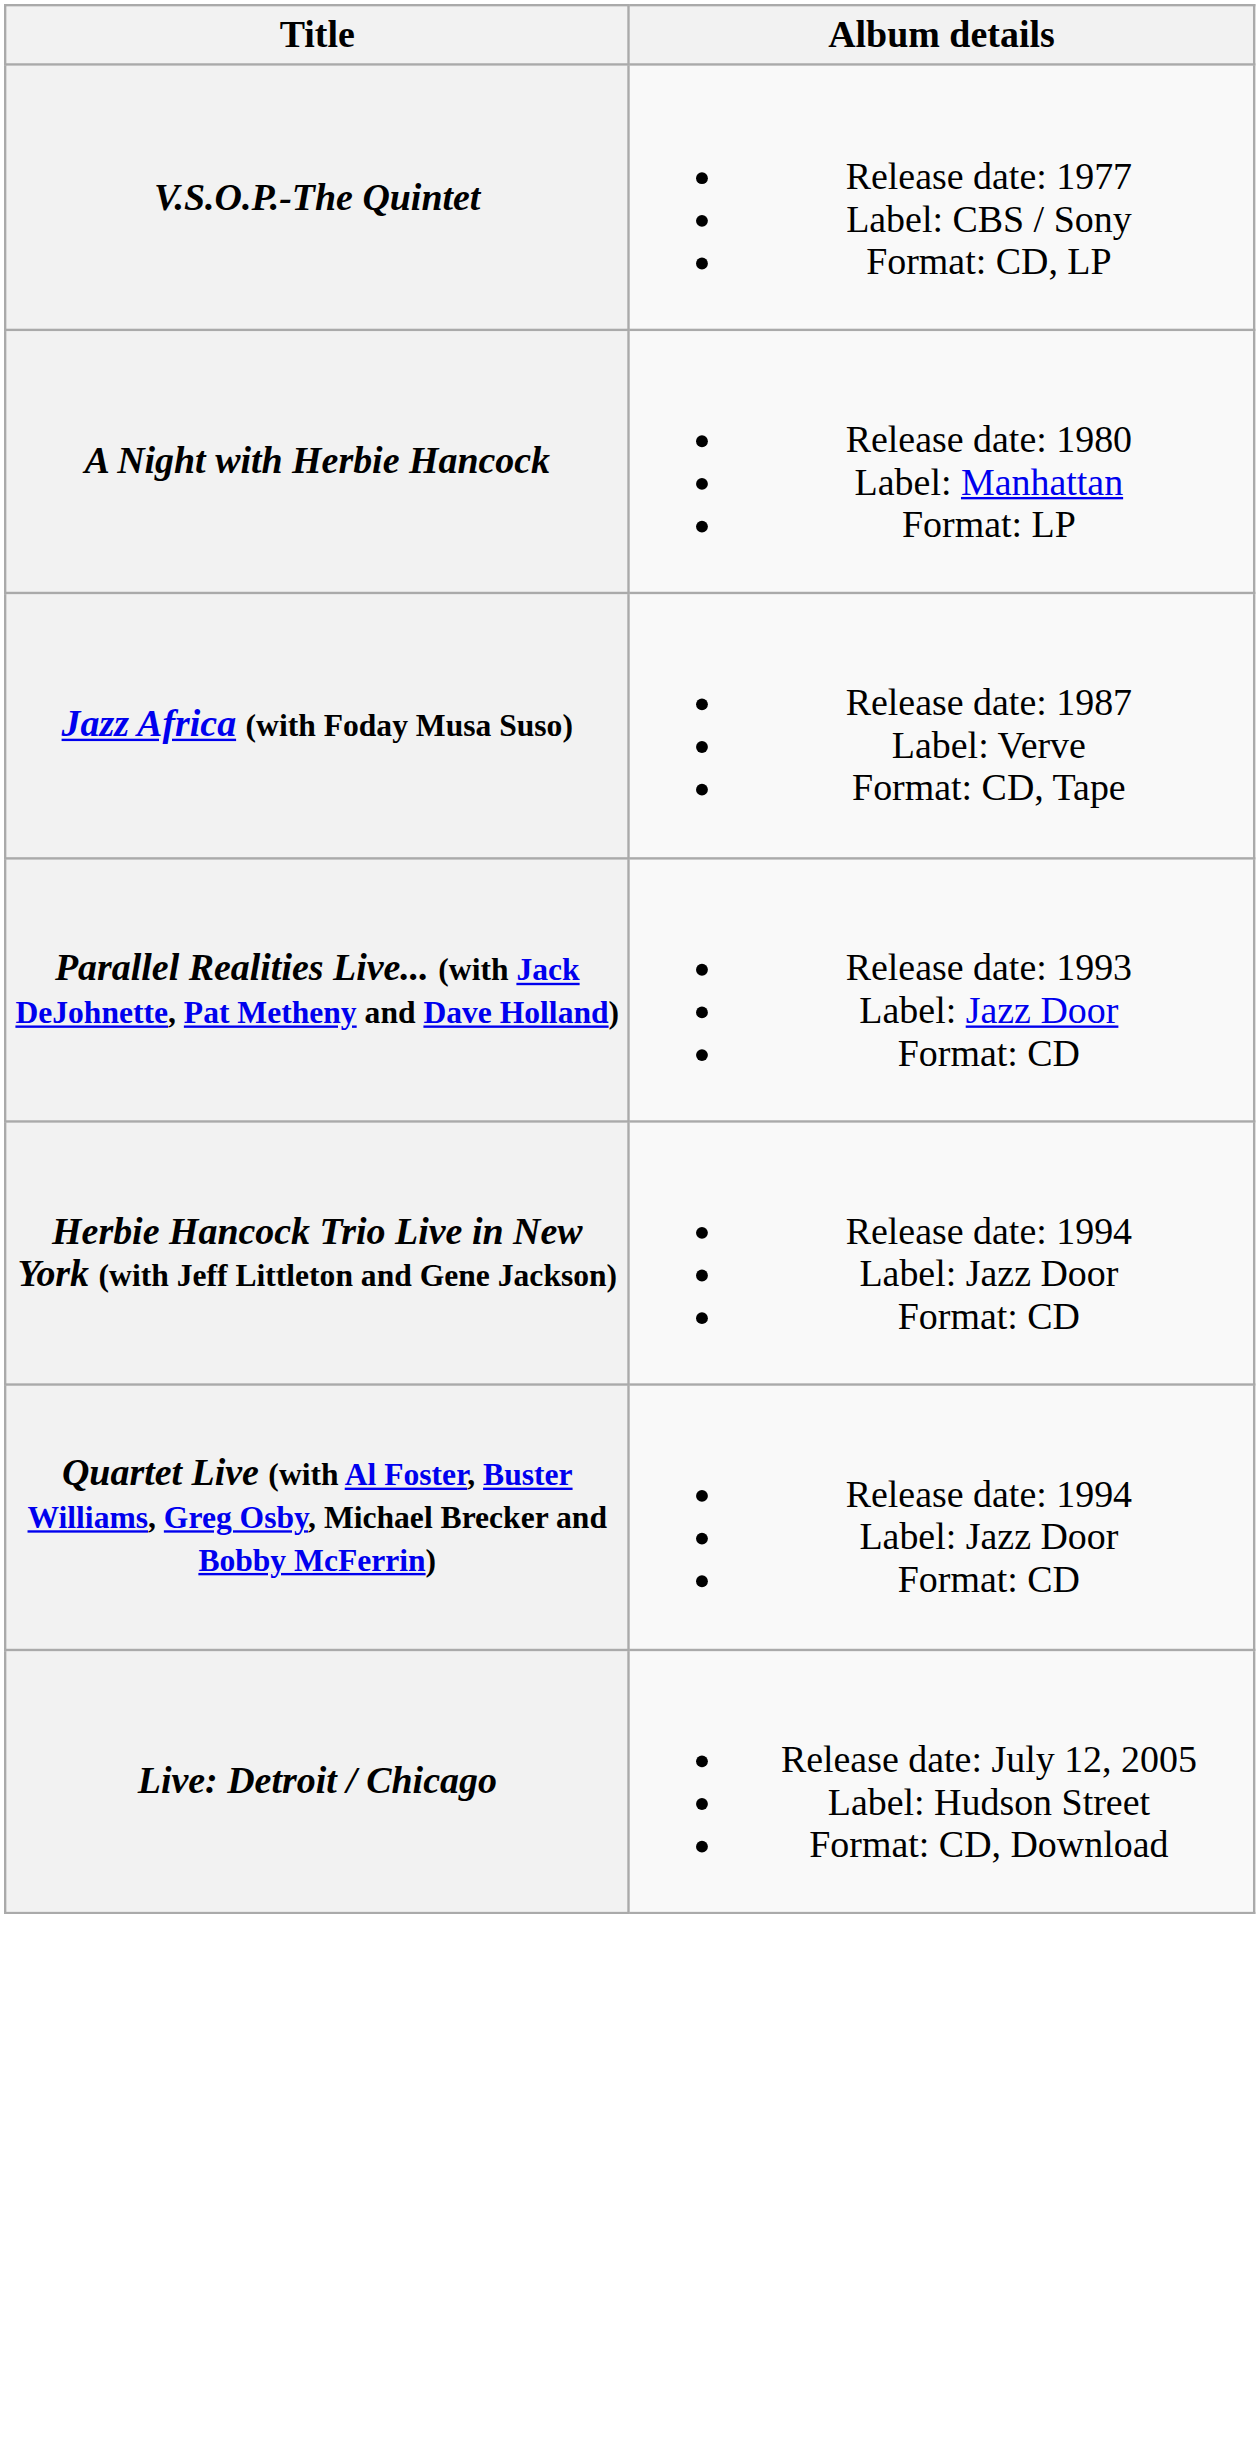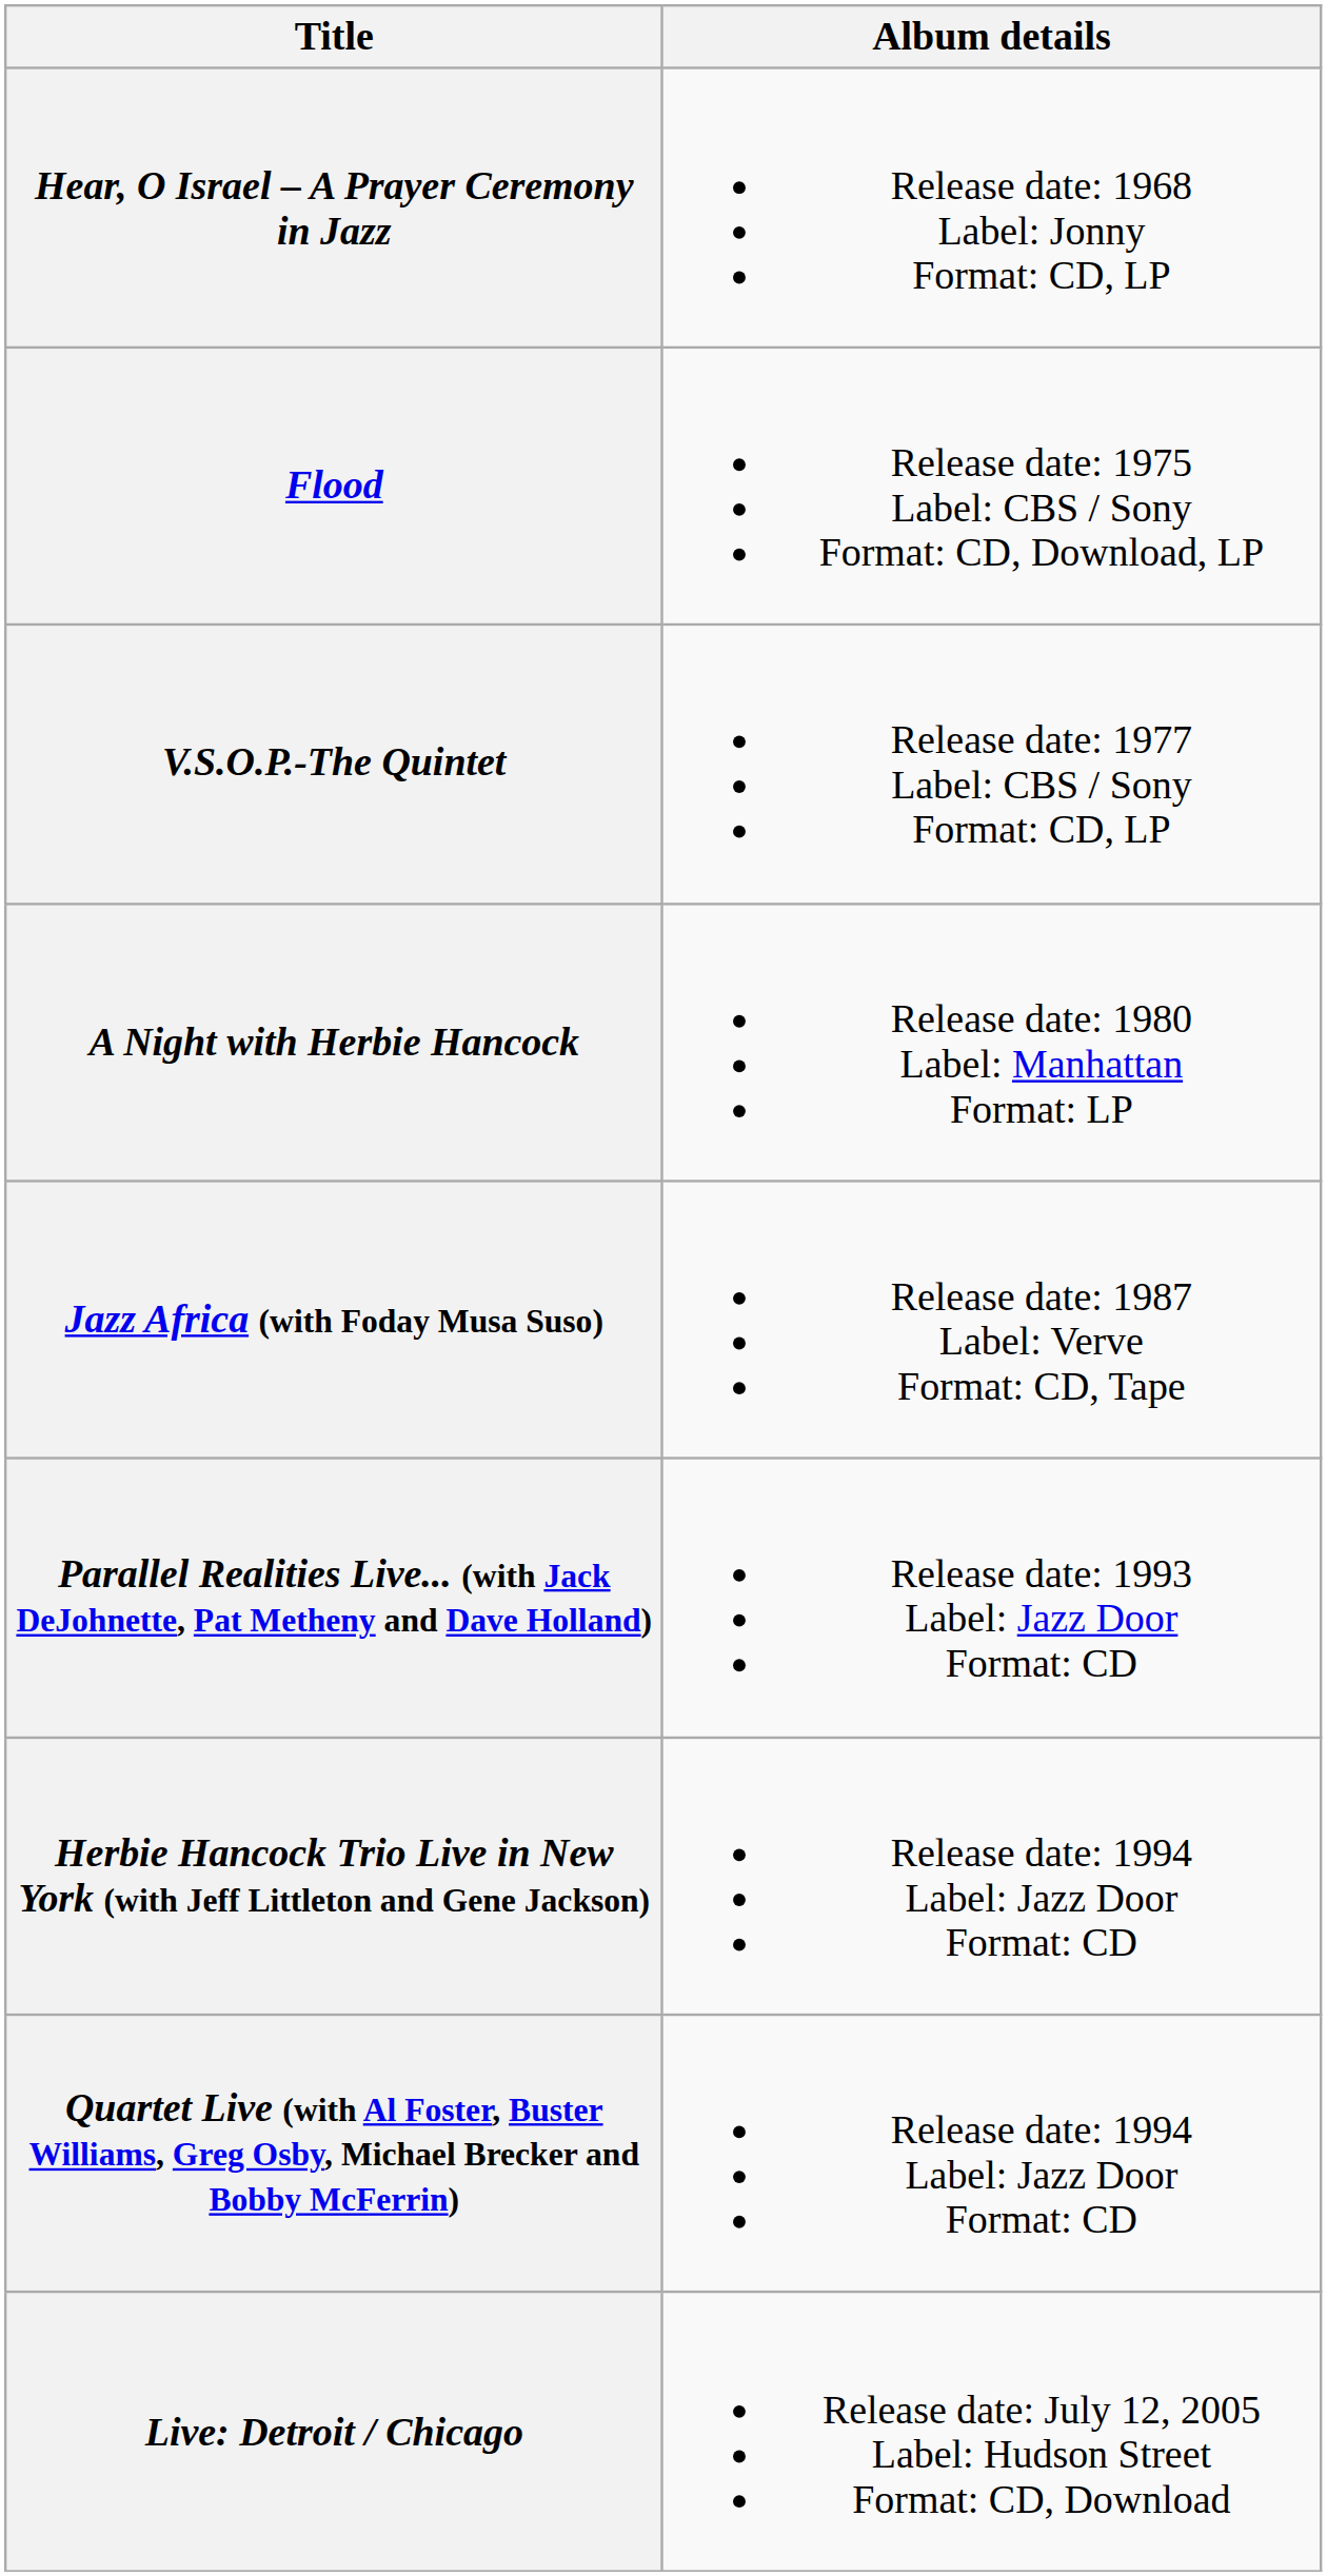 <table class="wikitable plainrowheaders" style="text-align:center;">
 <tr>
 <th scope="col" style="width:16em;">Title</th>
 <th scope="col" style="width:16em;">Album details</th>
+</tr>
+<tr>
+<th scope="row"><em>Hear, O Israel – A Prayer Ceremony in Jazz</em></th>
+<td><br><ul><li>Release date: 1968</li><li>Label: Jonny</li><li>Format: CD, LP</li></ul></td>
+</tr>
+<tr>
+<th scope="row"><em><a href='#'>Flood</a></em></th>
+<td><br><ul><li>Release date: 1975</li><li>Label: CBS / Sony</li><li>Format: CD, Download, LP</li></ul></td>
 </tr>
 <tr>
 <th scope="row"><em>V.S.O.P.-The Quintet</em></th>
 <td><br><ul><li>Release date: 1977</li><li>Label: CBS / Sony</li><li>Format: CD, LP</li></ul></td>
 </tr>
 <tr>
 <th scope="row"><em>A Night with Herbie Hancock</em></th>
 <td><br><ul><li>Release date: 1980</li><li>Label: <a href='#'>Manhattan</a></li><li>Format: LP</li></ul></td>
 </tr>
 <tr>
 <th scope="row"><em><a href='#'>Jazz Africa</a></em> <small>(with Foday Musa Suso)</small></th>
 <td><br><ul><li>Release date: 1987</li><li>Label: Verve</li><li>Format: CD, Tape</li></ul></td>
 </tr>
 <tr>
 <th scope="row"><em>Parallel Realities Live...</em> <small>(with <a href='#'>Jack DeJohnette</a>, <a href='#'>Pat Metheny</a> and <a href='#'>Dave Holland</a>)</small></th>
 <td><br><ul><li>Release date: 1993</li><li>Label: <a href='#'>Jazz Door</a></li><li>Format: CD</li></ul></td>
 </tr>
 <tr>
 <th scope="row"><em>Herbie Hancock Trio Live in New York</em> <small>(with Jeff Littleton and Gene Jackson)</small></th>
 <td><br><ul><li>Release date: 1994</li><li>Label: Jazz Door</li><li>Format: CD</li></ul></td>
 </tr>
 <tr>
 <th scope="row"><em>Quartet Live</em> <small>(with <a href='#'>Al Foster</a>, <a href='#'>Buster Williams</a>, <a href='#'>Greg Osby</a>, Michael Brecker and <a href='#'>Bobby McFerrin</a>)</small></th>
 <td><br><ul><li>Release date: 1994</li><li>Label: Jazz Door</li><li>Format: CD</li></ul></td>
 </tr>
 <tr>
 <th scope="row"><em>Live: Detroit / Chicago</em></th>
 <td><br><ul><li>Release date: July 12, 2005</li><li>Label: Hudson Street</li><li>Format: CD, Download</li></ul></td>
 </tr>
 </table>
